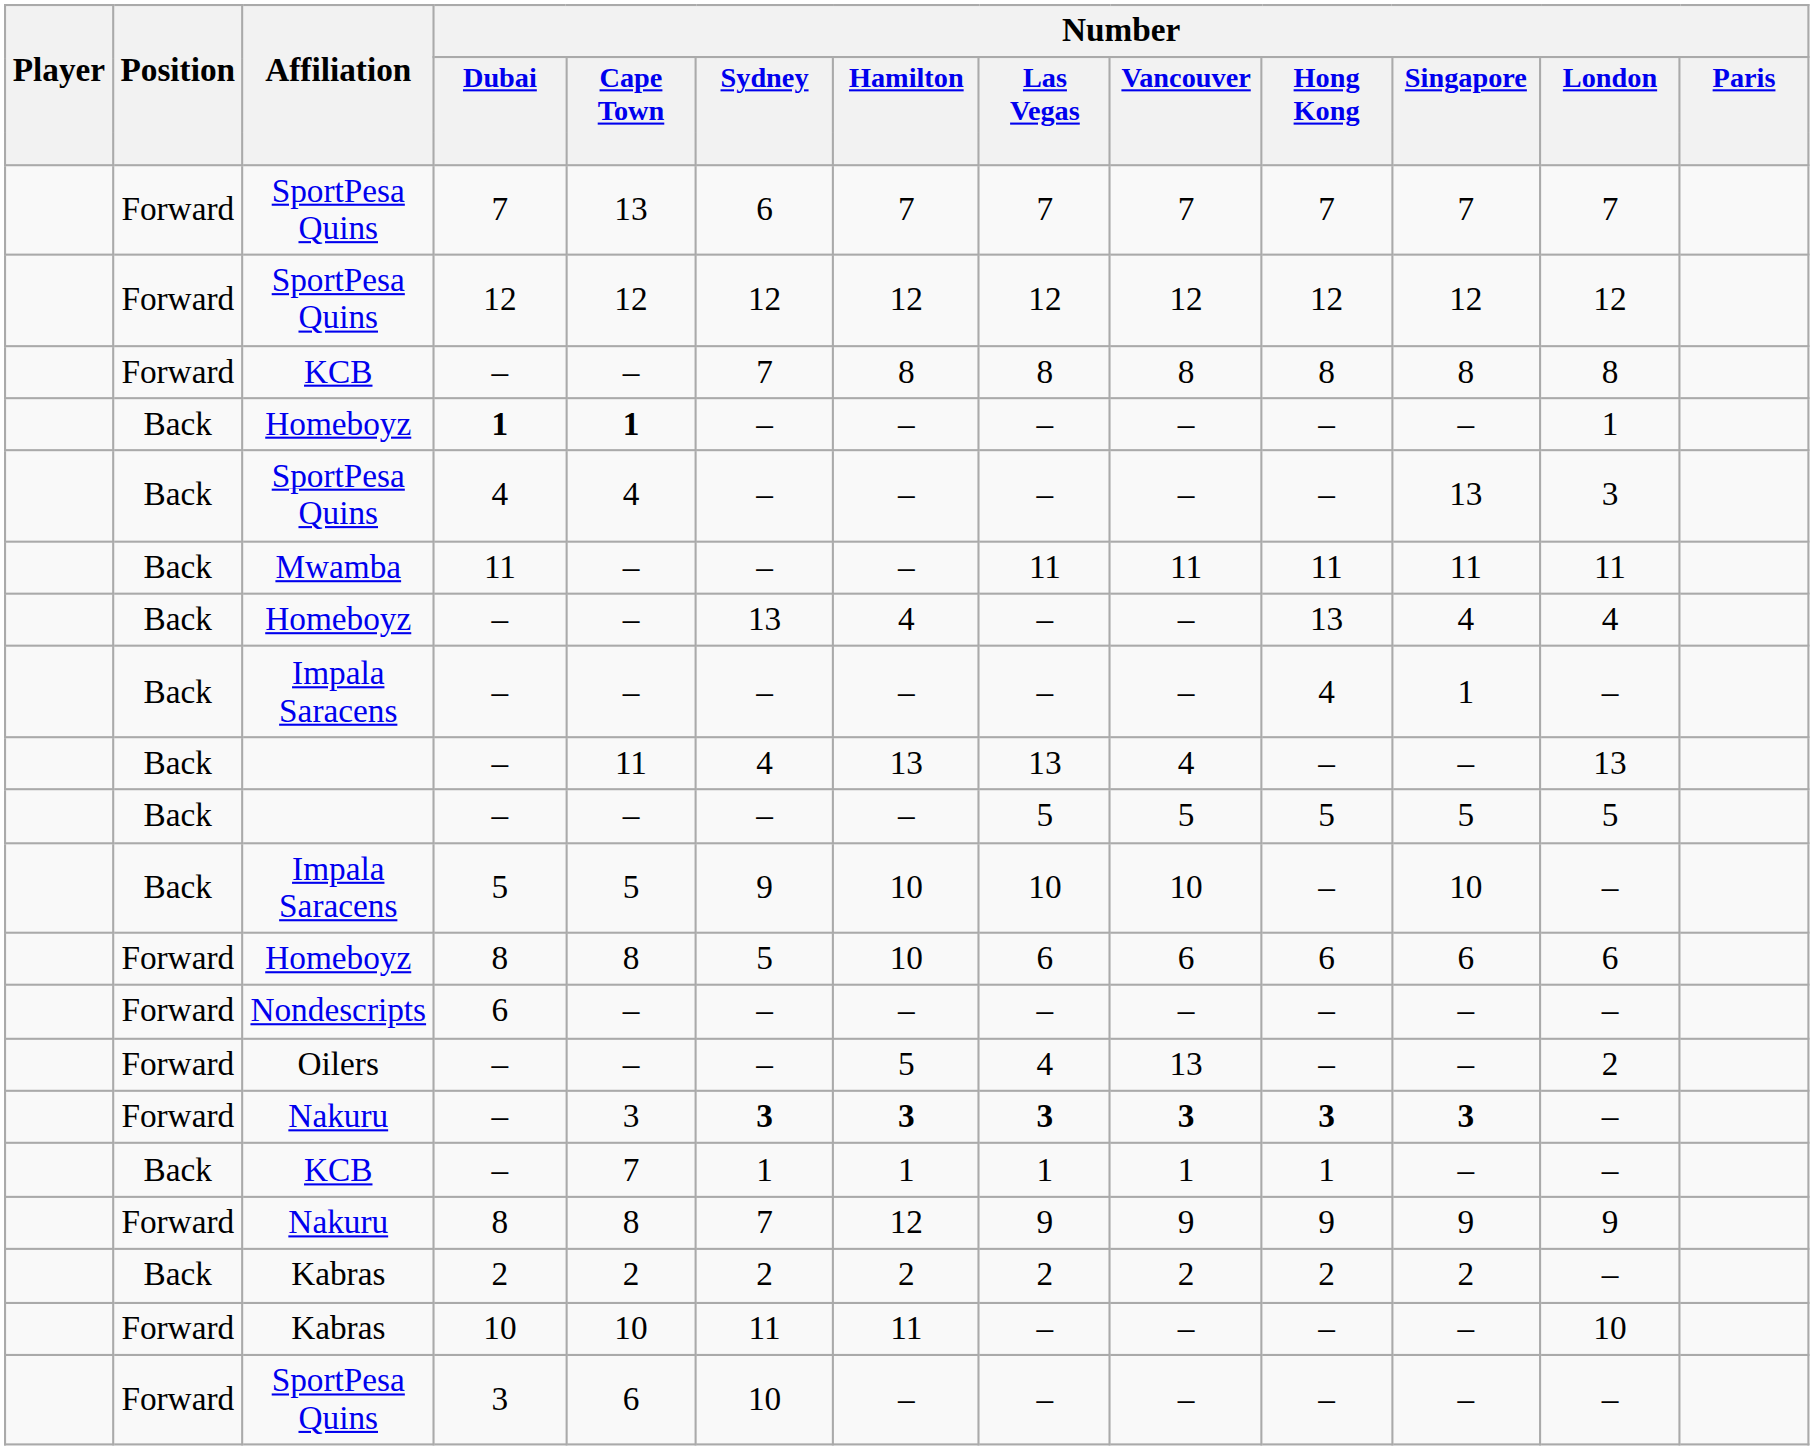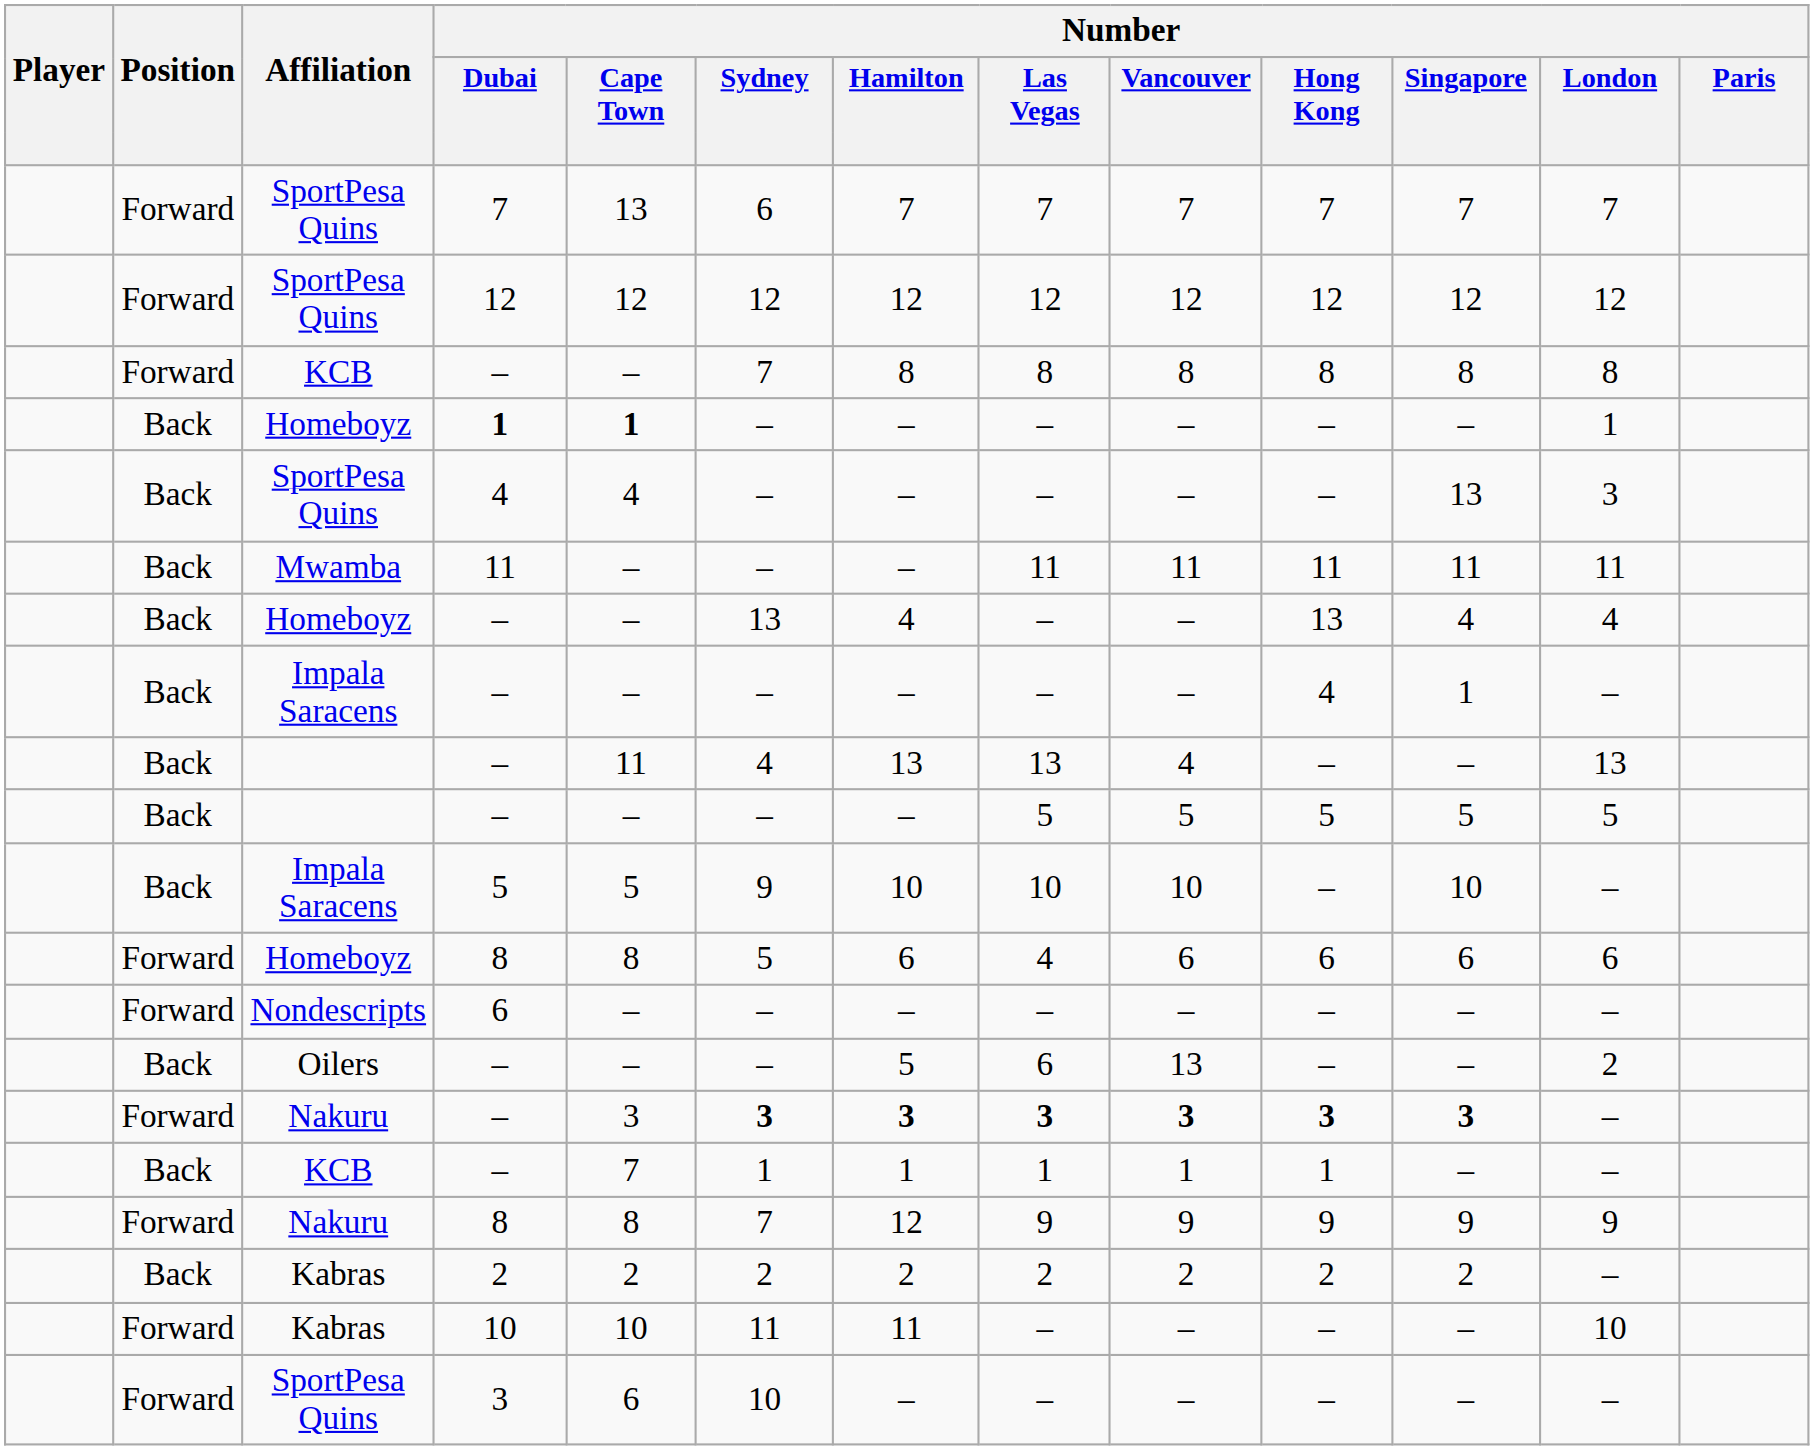 <table class="wikitable sortable" style="text-align:center;">
 <tr>
 <th rowspan=2 style="border-bottom:0px;">Player</th>
 <th rowspan=2 style="border-bottom:0px;">Position</th>
 <th rowspan=2 style="border-bottom:0px;">Affiliation</th>
 <th colspan=10>Number</th>
 </tr>
 <tr>
 <th valign=top style="width:5.2em; border-bottom:0px; padding:2px; font-size:85%;"><a href='#'>Dubai</a></th>
 <th valign=top style="width:5.2em; border-bottom:0px; padding:2px; font-size:85%;"><a href='#'>Cape Town</a></th>
 <th valign=top style="width:5.2em; border-bottom:0px; padding:2px; font-size:85%;"><a href='#'>Sydney</a></th>
 <th valign=top style="width:5.2em; border-bottom:0px; padding:2px; font-size:85%;"><a href='#'>Hamilton</a></th>
 <th valign=top style="width:5.2em; border-bottom:0px; padding:2px; font-size:85%;"><a href='#'>Las<br>Vegas</a></th>
 <th valign=top style="width:5.2em; border-bottom:0px; padding:2px; font-size:85%;"><a href='#'>Vancouver</a></th>
 <th valign=top style="width:5.2em; border-bottom:0px; padding:2px; font-size:85%;"><a href='#'>Hong Kong</a></th>
 <th valign=top style="width:5.2em; border-bottom:0px; padding:2px; font-size:85%;"><a href='#'>Singapore</a></th>
 <th valign=top style="width:5.2em; border-bottom:0px; padding:2px; font-size:85%;"><a href='#'>London</a></th>
 <th valign=top style="width:5.2em; border-bottom:0px; padding:2px; font-size:85%;"><a href='#'>Paris</a></th>
 </tr>
 <tr style="line-height:8px;">
 <th style="border-top:0px;"> </th>
 <th style="border-top:0px;"></th>
 <th style="border-top:0px;"></th>
 <th data-sort-type="number" style="border-top:0px;"></th>
 <th data-sort-type="number" style="border-top:0px;"></th>
 <th data-sort-type="number" style="border-top:0px;"></th>
 <th data-sort-type="number" style="border-top:0px;"></th>
 <th data-sort-type="number" style="border-top:0px;"></th>
 <th data-sort-type="number" style="border-top:0px;"></th>
 <th data-sort-type="number" style="border-top:0px;"></th>
 <th data-sort-type="number" style="border-top:0px;"></th>
 <th data-sort-type="number" style="border-top:0px;"></th>
 <th data-sort-type="number" style="border-top:0px;"></th>
 </tr>
 <tr>
 <td align=left></td>
 <td>Forward</td>
 <td><a href='#'>SportPesa Quins</a></td>
 <td>7</td>
 <td>13</td>
 <td>6</td>
 <td>7</td>
 <td>7</td>
 <td>7</td>
 <td>7</td>
 <td>7</td>
 <td>7</td>
 <td></td>
 </tr>
 <tr>
 <td align=left></td>
 <td>Forward</td>
 <td><a href='#'>SportPesa Quins</a></td>
 <td>12</td>
 <td>12</td>
 <td>12</td>
 <td>12</td>
 <td>12</td>
 <td>12</td>
 <td>12</td>
 <td>12</td>
 <td>12</td>
 <td></td>
 </tr>
 <tr>
 <td align=left></td>
 <td>Forward</td>
 <td><a href='#'>KCB</a></td>
 <td>–</td>
 <td>–</td>
 <td>7</td>
 <td>8</td>
 <td>8</td>
 <td>8</td>
 <td>8</td>
 <td>8</td>
 <td>8</td>
 <td></td>
 </tr>
 <tr>
 <td align=left></td>
 <td>Back</td>
 <td><a href='#'>Homeboyz</a></td>
 <td><strong>1</strong></td>
 <td><strong>1</strong></td>
 <td>–</td>
 <td>–</td>
 <td>–</td>
 <td>–</td>
 <td>–</td>
 <td>–</td>
 <td>1</td>
 <td></td>
 </tr>
 <tr>
 <td align=left></td>
 <td>Back</td>
 <td><a href='#'>SportPesa Quins</a></td>
 <td>4</td>
 <td>4</td>
 <td>–</td>
 <td>–</td>
 <td>–</td>
 <td>–</td>
 <td>–</td>
 <td>13</td>
 <td>3</td>
 <td></td>
 </tr>
 <tr>
 <td align=left></td>
 <td>Back</td>
 <td><a href='#'>Mwamba</a></td>
 <td>11</td>
 <td>–</td>
 <td>–</td>
 <td>–</td>
 <td>11</td>
 <td>11</td>
 <td>11</td>
 <td>11</td>
 <td>11</td>
 <td></td>
 </tr>
 <tr>
 <td align=left></td>
 <td>Back</td>
 <td><a href='#'>Homeboyz</a></td>
 <td>–</td>
 <td>–</td>
 <td>13</td>
 <td>4</td>
 <td>–</td>
 <td>–</td>
 <td>13</td>
 <td>4</td>
 <td>4</td>
 <td></td>
 </tr>
 <tr>
 <td align=left></td>
 <td>Back</td>
 <td><a href='#'>Impala Saracens</a></td>
 <td>–</td>
 <td>–</td>
 <td>–</td>
 <td>–</td>
 <td>–</td>
 <td>–</td>
 <td>4</td>
 <td>1</td>
 <td>–</td>
 <td></td>
 </tr>
 <tr>
 <td align=left></td>
 <td>Back</td>
 <td></td>
 <td>–</td>
 <td>11</td>
 <td>4</td>
 <td>13</td>
 <td>13</td>
 <td>4</td>
 <td>–</td>
 <td>–</td>
 <td>13</td>
 <td></td>
 </tr>
 <tr>
 <td align=left></td>
 <td>Back</td>
 <td></td>
 <td>–</td>
 <td>–</td>
 <td>–</td>
 <td>–</td>
 <td>5</td>
 <td>5</td>
 <td>5</td>
 <td>5</td>
 <td>5</td>
 <td></td>
 </tr>
 <tr>
 <td align=left></td>
 <td>Back</td>
 <td><a href='#'>Impala Saracens</a></td>
 <td>5</td>
 <td>5</td>
 <td>9</td>
 <td>10</td>
 <td>10</td>
 <td>10</td>
 <td>–</td>
 <td>10</td>
 <td>–</td>
 <td></td>
 </tr>
 <tr>
 <td align=left></td>
 <td>Forward</td>
 <td><a href='#'>Homeboyz</a></td>
 <td>8</td>
 <td>8</td>
 <td>5</td>
-<td>10</td>
 <td>6</td>
+<td>4</td>
 <td>6</td>
 <td>6</td>
 <td>6</td>
 <td>6</td>
 <td></td>
 </tr>
 <tr>
 <td align=left></td>
 <td>Forward</td>
 <td><a href='#'>Nondescripts</a></td>
 <td>6</td>
 <td>–</td>
 <td>–</td>
 <td>–</td>
 <td>–</td>
 <td>–</td>
 <td>–</td>
 <td>–</td>
 <td>–</td>
 <td></td>
 </tr>
 <tr>
 <td align=left></td>
-<td>Forward</td>
+<td>Back</td>
 <td>Oilers</td>
 <td>–</td>
 <td>–</td>
 <td>–</td>
 <td>5</td>
-<td>4</td>
+<td>6</td>
 <td>13</td>
 <td>–</td>
 <td>–</td>
 <td>2</td>
 <td></td>
 </tr>
 <tr>
 <td align=left></td>
 <td>Forward</td>
 <td><a href='#'>Nakuru</a></td>
 <td>–</td>
 <td>3</td>
 <td><strong>3</strong></td>
 <td><strong>3</strong></td>
 <td><strong>3</strong></td>
 <td><strong>3</strong></td>
 <td><strong>3</strong></td>
 <td><strong>3</strong></td>
 <td>–</td>
 <td></td>
 </tr>
 <tr>
 <td align=left></td>
 <td>Back</td>
 <td><a href='#'>KCB</a></td>
 <td>–</td>
 <td>7</td>
 <td>1</td>
 <td>1</td>
 <td>1</td>
 <td>1</td>
 <td>1</td>
 <td>–</td>
 <td>–</td>
 <td></td>
 </tr>
 <tr>
 <td align=left></td>
 <td>Forward</td>
 <td><a href='#'>Nakuru</a></td>
 <td>8</td>
 <td>8</td>
 <td>7</td>
 <td>12</td>
 <td>9</td>
 <td>9</td>
 <td>9</td>
 <td>9</td>
 <td>9</td>
 <td></td>
 </tr>
 <tr>
 <td align=left></td>
 <td>Back</td>
 <td>Kabras</td>
 <td>2</td>
 <td>2</td>
 <td>2</td>
 <td>2</td>
 <td>2</td>
 <td>2</td>
 <td>2</td>
 <td>2</td>
 <td>–</td>
 <td></td>
 </tr>
 <tr>
 <td align=left></td>
 <td>Forward</td>
 <td>Kabras</td>
 <td>10</td>
 <td>10</td>
 <td>11</td>
 <td>11</td>
 <td>–</td>
 <td>–</td>
 <td>–</td>
 <td>–</td>
 <td>10</td>
 <td></td>
 </tr>
 <tr>
 <td align=left></td>
 <td>Forward</td>
 <td><a href='#'>SportPesa Quins</a></td>
 <td>3</td>
 <td>6</td>
 <td>10</td>
 <td>–</td>
 <td>–</td>
 <td>–</td>
 <td>–</td>
 <td>–</td>
 <td>–</td>
 <td></td>
 </tr>
 </table>
